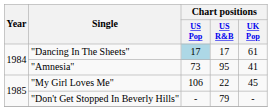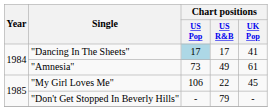 <table class="wikitable" style="text-align:center;">
 <tr>
 <th rowspan="2">Year</th>
 <th rowspan="2">Single</th>
 <th colspan="3">Chart positions</th>
 </tr>
 <tr style="font-size:smaller;">
 <th width="40"><a href='#'>US<br>Pop</a></th>
 <th width="40"><a href='#'>US<br>R&B</a></th>
 <th width="40"><a href='#'>UK<br>Pop</a></th>
 </tr>
 <tr>
 <td rowspan="2">1984</td>
 <td align="left">"Dancing In The Sheets"</td>
 <td style="background: lightblue;">17</td>
 <td>17</td>
-<td>61</td>
+<td>41</td>
 </tr>
 <tr>
 <td align="left">"Amnesia"</td>
 <td>73</td>
-<td>95</td>
-<td>41</td>
+<td>49</td>
+<td>61</td>
 </tr>
 <tr>
 <td rowspan="2">1985</td>
 <td align="left">"My Girl Loves Me"</td>
 <td>106</td>
 <td>22</td>
 <td>45</td>
 </tr>
 <tr>
 <td align="left">"Don't Get Stopped In Beverly Hills"</td>
 <td>-</td>
 <td>79</td>
 <td>-</td>
 </tr>
 <tr>
 </tr>
 </table>
